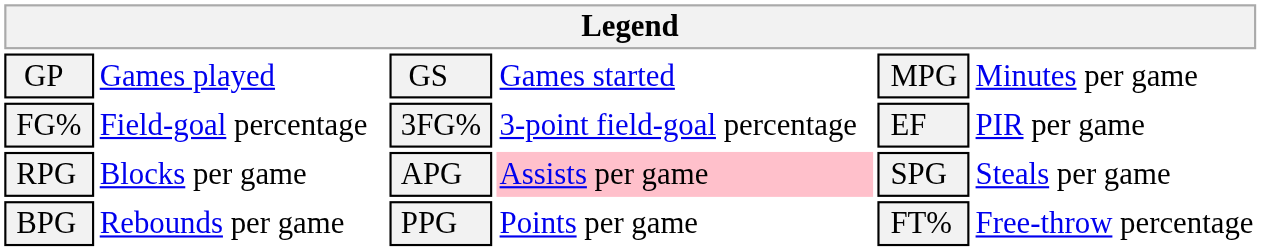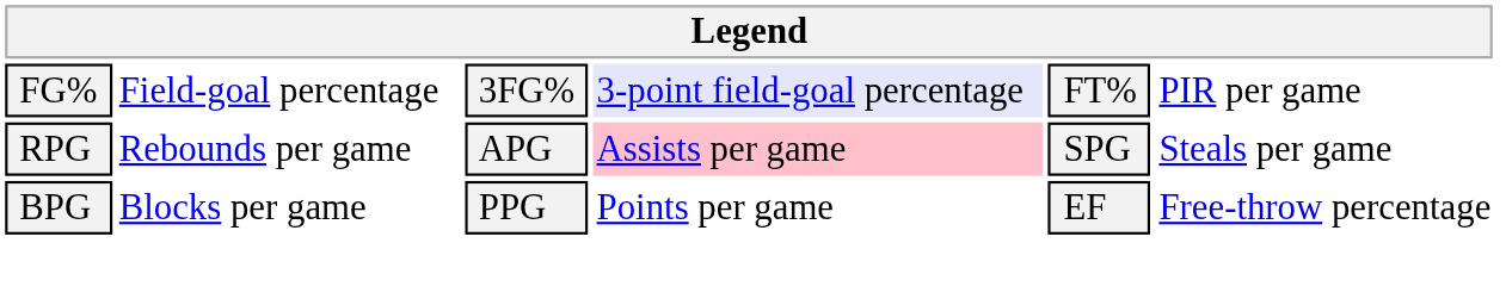 <table class="toccolours" style="font-size: 90%; white-space: nowrap;">
 <tr>
 <th colspan="6" style="background-color: #F2F2F2; border: 1px solid #AAAAAA;">Legend</th>
 </tr>
 <tr>
-<td style="background-color: #F2F2F2; border: 1px solid black;">  GP</td>
-<td><a href='#'>Games played</a></td>
-<td style="background-color: #F2F2F2; border: 1px solid black">  GS </td>
-<td><a href='#'>Games started</a></td>
-<td style="background-color: #F2F2F2; border: 1px solid black"> MPG </td>
-<td><a href='#'>Minutes</a> per game</td>
-</tr>
-<tr>
 <td style="background-color: #F2F2F2; border: 1px solid black;"> FG% </td>
 <td style="padding-right: 8px"><a href='#'>Field-goal</a> percentage</td>
 <td style="background-color: #F2F2F2; border: 1px solid black"> 3FG% </td>
-<td style="padding-right: 8px"><a href='#'>3-point field-goal</a> percentage</td>
-<td style="background-color: #F2F2F2; border: 1px solid black"> EF </td>
+<td style="background: lavender; padding-right: 8px"><a href='#'>3-point field-goal</a> percentage</td>
+<td style="background-color: #F2F2F2; border: 1px solid black"> FT% </td>
 <td><a href='#'>PIR</a> per game</td>
 </tr>
 <tr>
 <td style="background-color: #F2F2F2; border: 1px solid black;"> RPG </td>
-<td><a href='#'>Blocks</a> per game</td>
+<td><a href='#'>Rebounds</a> per game</td>
 <td style="background-color: #F2F2F2; border: 1px solid black"> APG </td>
 <td style="background: pink;"><a href='#'>Assists</a> per game</td>
 <td style="background-color: #F2F2F2; border: 1px solid black"> SPG </td>
 <td><a href='#'>Steals</a> per game</td>
 </tr>
 <tr>
 <td style="background-color: #F2F2F2; border: 1px solid black;"> BPG </td>
-<td><a href='#'>Rebounds</a> per game</td>
+<td><a href='#'>Blocks</a> per game</td>
 <td style="background-color: #F2F2F2; border: 1px solid black"> PPG </td>
 <td><a href='#'>Points</a> per game</td>
-<td style="background-color: #F2F2F2; border: 1px solid black"> FT% </td>
+<td style="background-color: #F2F2F2; border: 1px solid black"> EF </td>
 <td><a href='#'>Free-throw</a> percentage</td>
 </tr>
 <tr>
 </tr>
 </table>
